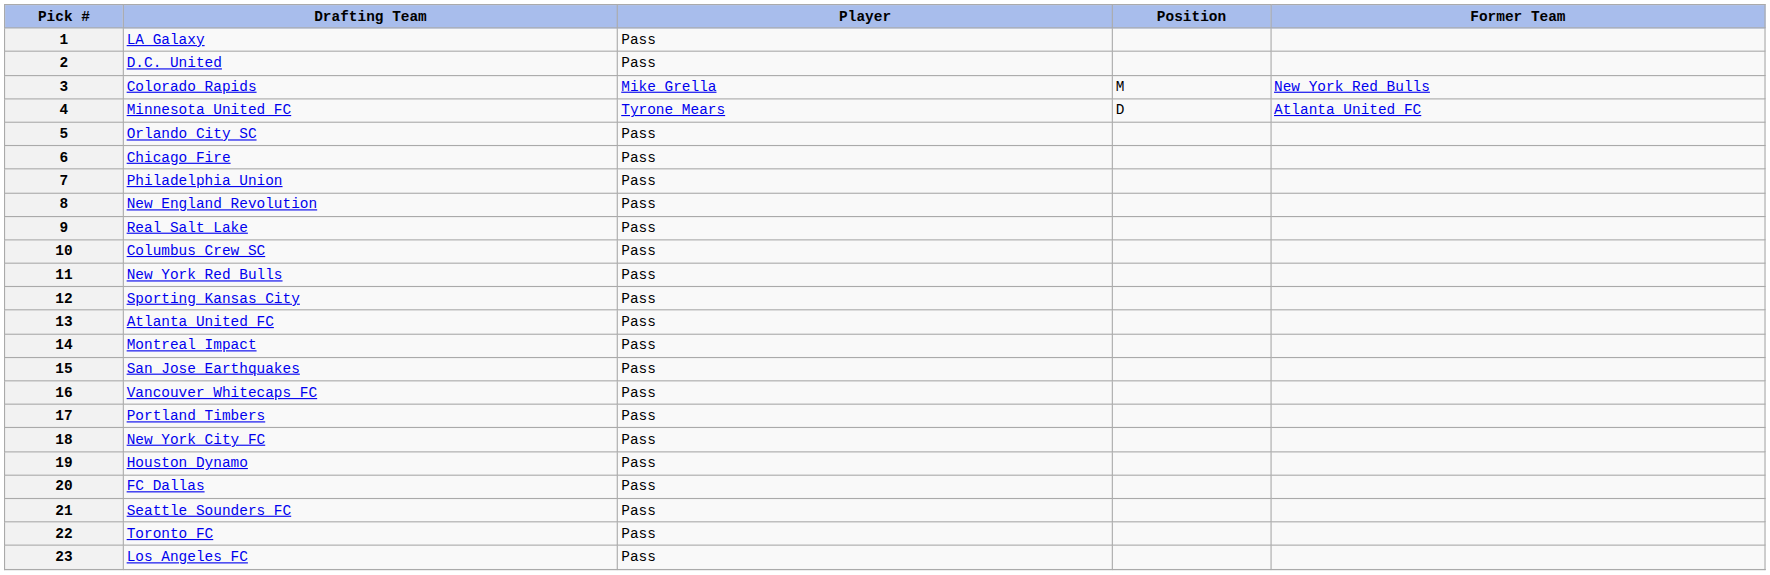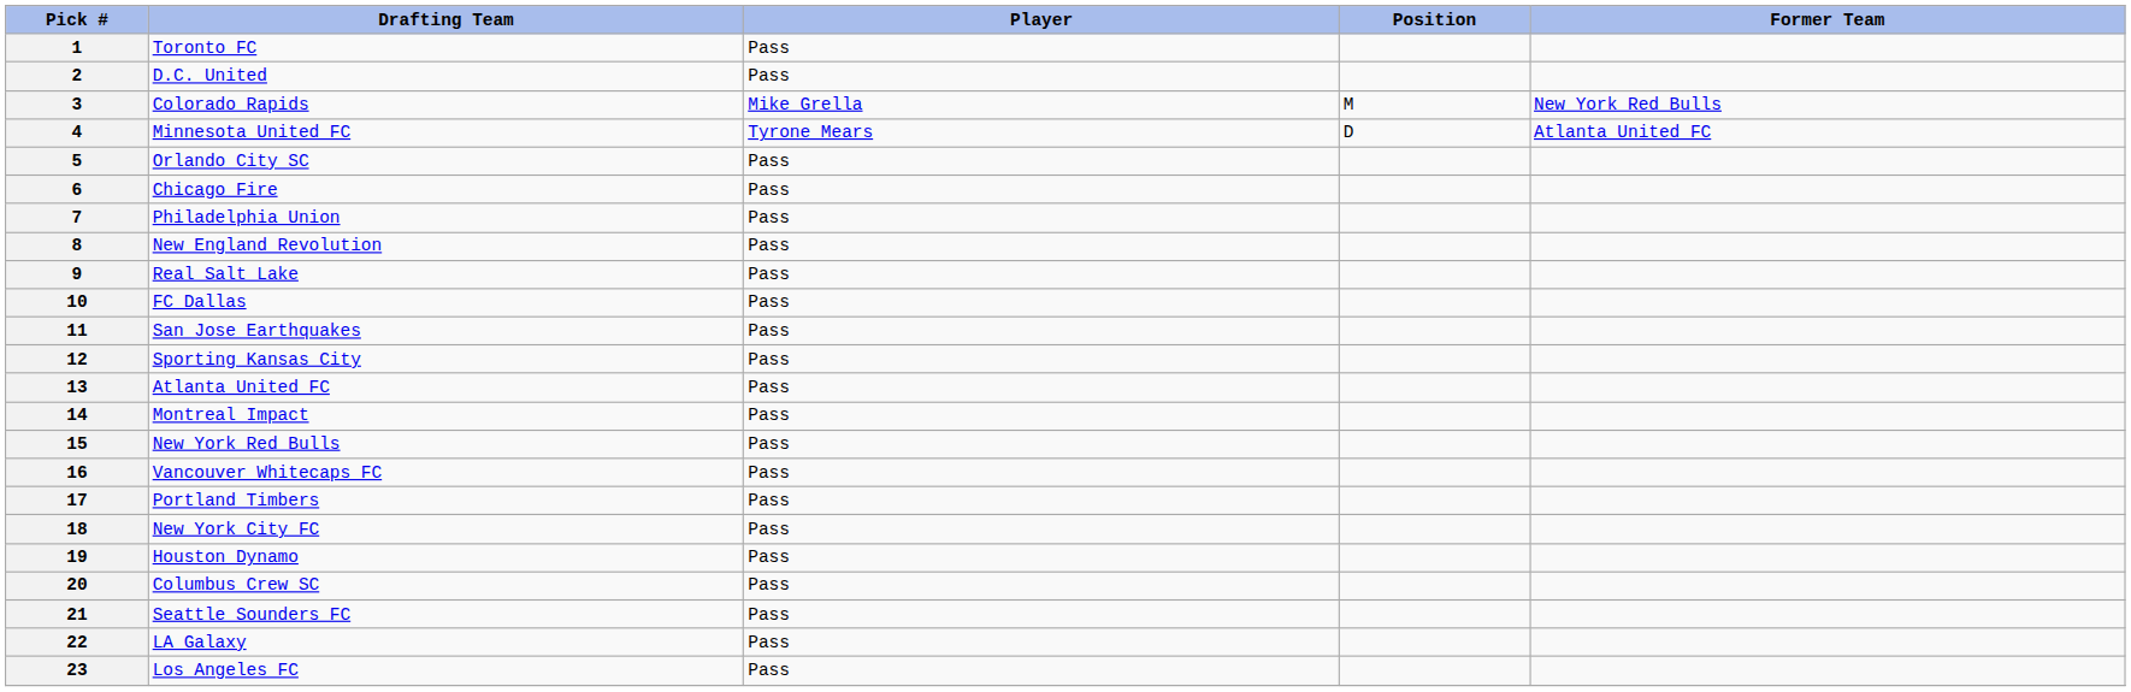 <table class="wikitable sortable" style="width: 80%">
 <tr>
 <th style="background:#A8BDEC;" width=6%>Pick #</th>
 <th width=25% style="background:#A8BDEC;">Drafting Team</th>
 <th width=25% style="background:#A8BDEC;">Player</th>
 <th width=8% style="background:#A8BDEC;">Position</th>
 <th width=25% style="background:#A8BDEC;">Former Team</th>
 </tr>
 <tr>
 <th>1</th>
-<td><a href='#'>LA Galaxy</a></td>
+<td><a href='#'>Toronto FC</a></td>
 <td>Pass</td>
 <td></td>
 <td></td>
 </tr>
 <tr>
 <th>2</th>
 <td><a href='#'>D.C. United</a></td>
 <td>Pass</td>
 <td></td>
 <td></td>
 </tr>
 <tr>
 <th>3</th>
 <td><a href='#'>Colorado Rapids</a></td>
 <td><a href='#'>Mike Grella</a></td>
 <td>M</td>
 <td><a href='#'>New York Red Bulls</a></td>
 </tr>
 <tr>
 <th>4</th>
 <td><a href='#'>Minnesota United FC</a></td>
 <td><a href='#'>Tyrone Mears</a></td>
 <td>D</td>
 <td><a href='#'>Atlanta United FC</a></td>
 </tr>
 <tr>
 <th>5</th>
 <td><a href='#'>Orlando City SC</a></td>
 <td>Pass</td>
 <td></td>
 <td></td>
 </tr>
 <tr>
 <th>6</th>
 <td><a href='#'>Chicago Fire</a></td>
 <td>Pass</td>
 <td></td>
 <td></td>
 </tr>
 <tr>
 <th>7</th>
 <td><a href='#'>Philadelphia Union</a></td>
 <td>Pass</td>
 <td></td>
 <td></td>
 </tr>
 <tr>
 <th>8</th>
 <td><a href='#'>New England Revolution</a></td>
 <td>Pass</td>
 <td></td>
 <td></td>
 </tr>
 <tr>
 <th>9</th>
 <td><a href='#'>Real Salt Lake</a></td>
 <td>Pass</td>
 <td></td>
 <td></td>
 </tr>
 <tr>
 <th>10</th>
-<td><a href='#'>Columbus Crew SC</a></td>
+<td><a href='#'>FC Dallas</a></td>
 <td>Pass</td>
 <td></td>
 <td></td>
 </tr>
 <tr>
 <th>11</th>
-<td><a href='#'>New York Red Bulls</a></td>
+<td><a href='#'>San Jose Earthquakes</a></td>
 <td>Pass</td>
 <td></td>
 <td></td>
 </tr>
 <tr>
 <th>12</th>
 <td><a href='#'>Sporting Kansas City</a></td>
 <td>Pass</td>
 <td></td>
 <td></td>
 </tr>
 <tr>
 <th>13</th>
 <td><a href='#'>Atlanta United FC</a></td>
 <td>Pass</td>
 <td></td>
 <td></td>
 </tr>
 <tr>
 <th>14</th>
 <td><a href='#'>Montreal Impact</a></td>
 <td>Pass</td>
 <td></td>
 <td></td>
 </tr>
 <tr>
 <th>15</th>
-<td><a href='#'>San Jose Earthquakes</a></td>
+<td><a href='#'>New York Red Bulls</a></td>
 <td>Pass</td>
 <td></td>
 <td></td>
 </tr>
 <tr>
 <th>16</th>
 <td><a href='#'>Vancouver Whitecaps FC</a></td>
 <td>Pass</td>
 <td></td>
 <td></td>
 </tr>
 <tr>
 <th>17</th>
 <td><a href='#'>Portland Timbers</a></td>
 <td>Pass</td>
 <td></td>
 <td></td>
 </tr>
 <tr>
 <th>18</th>
 <td><a href='#'>New York City FC</a></td>
 <td>Pass</td>
 <td></td>
 <td></td>
 </tr>
 <tr>
 <th>19</th>
 <td><a href='#'>Houston Dynamo</a></td>
 <td>Pass</td>
 <td></td>
 <td></td>
 </tr>
 <tr>
 <th>20</th>
-<td><a href='#'>FC Dallas</a></td>
+<td><a href='#'>Columbus Crew SC</a></td>
 <td>Pass</td>
 <td></td>
 <td></td>
 </tr>
 <tr>
 <th>21</th>
 <td><a href='#'>Seattle Sounders FC</a></td>
 <td>Pass</td>
 <td></td>
 <td></td>
 </tr>
 <tr>
 <th>22</th>
-<td><a href='#'>Toronto FC</a></td>
+<td><a href='#'>LA Galaxy</a></td>
 <td>Pass</td>
 <td></td>
 <td></td>
 </tr>
 <tr>
 <th>23</th>
 <td><a href='#'>Los Angeles FC</a></td>
 <td>Pass</td>
 <td></td>
 <td></td>
 </tr>
 <tr>
 </tr>
 </table>
